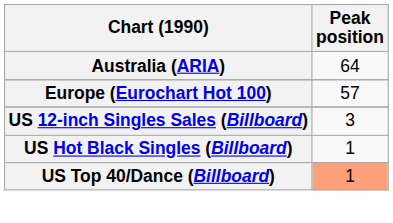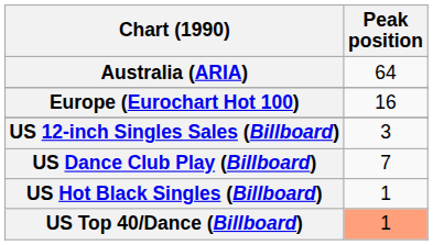 <table class="wikitable sortable plainrowheaders" style="text-align:center">
 <tr>
 <th scope="col">Chart (1990)</th>
 <th scope="col">Peak<br>position</th>
 </tr>
 <tr>
 <th scope="row">Australia (<a href='#'>ARIA</a>)</th>
 <td>64</td>
 </tr>
 <tr>
 </tr>
 <tr>
 <th scope="row">Europe (<a href='#'>Eurochart Hot 100</a>)</th>
-<td>57</td>
+<td>16</td>
 </tr>
 <tr>
 </tr>
 <tr>
 </tr>
 <tr>
 </tr>
 <tr>
 </tr>
 <tr>
 </tr>
 <tr>
 <th scope="row">US <a href='#'>12-inch Singles Sales</a> (<em><a href='#'>Billboard</a></em>)</th>
 <td>3</td>
 </tr>
 <tr>
+<th scope="row">US <a href='#'>Dance Club Play</a> (<em><a href='#'>Billboard</a></em>)</th>
+<td>7</td>
+</tr>
+<tr>
 <th scope="row">US <a href='#'>Hot Black Singles</a> (<em><a href='#'>Billboard</a></em>)</th>
 <td>1</td>
 </tr>
 <tr>
 <th scope="row">US Top 40/Dance (<em><a href='#'>Billboard</a></em>)</th>
 <td style="background: lightsalmon;">1</td>
 </tr>
 </table>
